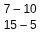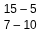 <table style="text-align:center">
 <tr>
 <th width=200></th>
 <th width=100></th>
 <th width=200></th>
 </tr>
 <tr>
+<td align=right><strong></strong></td>
+<td>15 – 5</td>
+<td align=left></td>
+</tr>
+<tr>
 <td align=right></td>
 <td>7 – 10</td>
 <td align=left><strong></strong></td>
 </tr>
-<tr>
-<td align=right><strong></strong></td>
-<td>15 – 5</td>
-<td align=left></td>
-</tr>
 </table>
